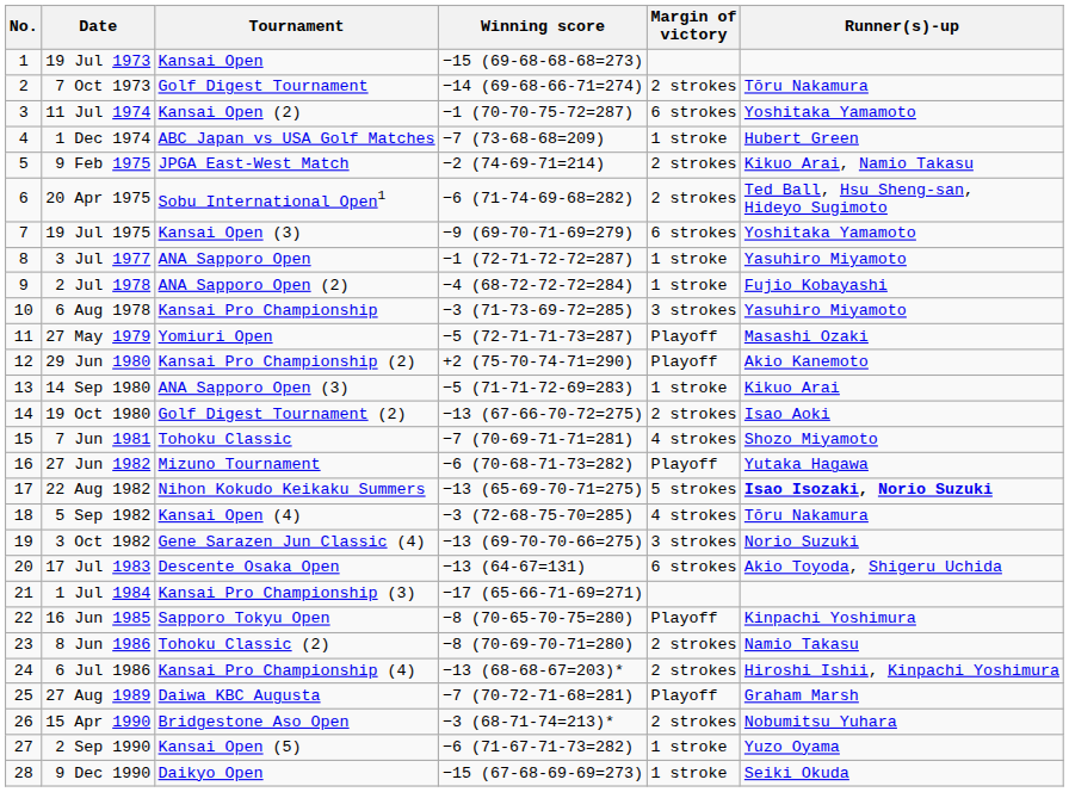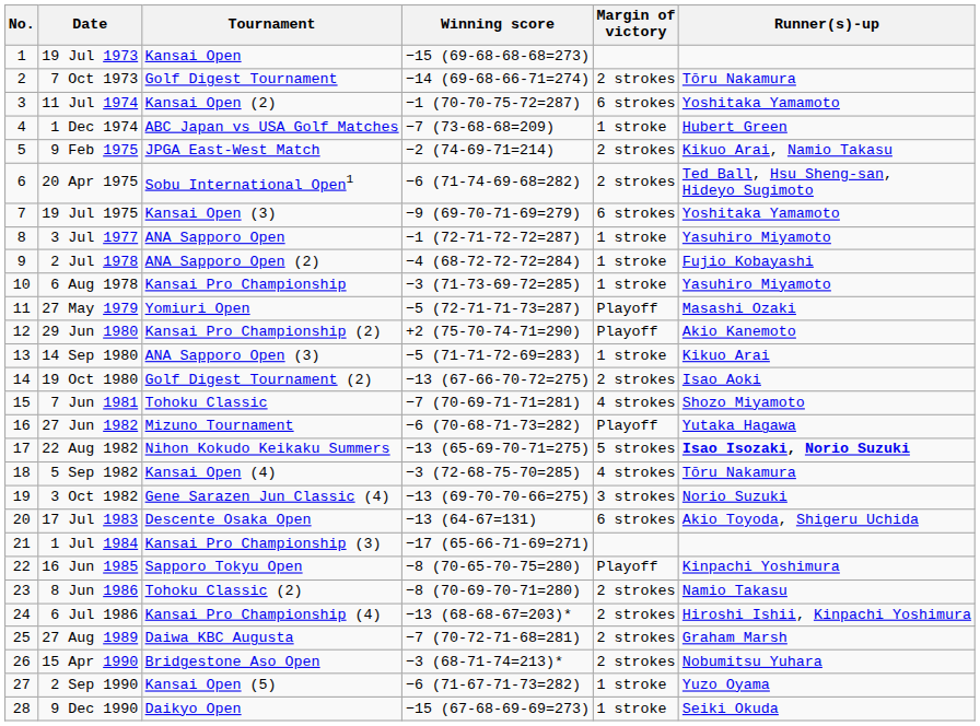 <table class="wikitable" style="font-size:95%;">
 <tr>
 <th>No.</th>
 <th>Date</th>
 <th>Tournament</th>
 <th>Winning score</th>
 <th>Margin of<br>victory</th>
 <th>Runner(s)-up</th>
 </tr>
 <tr>
 <td align=center>1</td>
 <td align=right>19 Jul <a href='#'>1973</a></td>
 <td><a href='#'>Kansai Open</a></td>
 <td>−15 (69-68-68-68=273)</td>
 <td></td>
 <td></td>
 </tr>
 <tr>
 <td align=center>2</td>
 <td align=right>7 Oct 1973</td>
 <td><a href='#'>Golf Digest Tournament</a></td>
 <td>−14 (69-68-66-71=274)</td>
 <td>2 strokes</td>
 <td> <a href='#'>Tōru Nakamura</a></td>
 </tr>
 <tr>
 <td align=center>3</td>
 <td align=right>11 Jul <a href='#'>1974</a></td>
 <td><a href='#'>Kansai Open</a> (2)</td>
 <td>−1 (70-70-75-72=287)</td>
 <td>6 strokes</td>
 <td> <a href='#'>Yoshitaka Yamamoto</a></td>
 </tr>
 <tr>
 <td align=center>4</td>
 <td align=right>1 Dec 1974</td>
 <td><a href='#'>ABC Japan vs USA Golf Matches</a></td>
 <td>−7 (73-68-68=209)</td>
 <td>1 stroke</td>
 <td> <a href='#'>Hubert Green</a></td>
 </tr>
 <tr>
 <td align=center>5</td>
 <td align=right>9 Feb <a href='#'>1975</a></td>
 <td><a href='#'>JPGA East-West Match</a></td>
 <td>−2 (74-69-71=214)</td>
 <td>2 strokes</td>
 <td> <a href='#'>Kikuo Arai</a>,  <a href='#'>Namio Takasu</a></td>
 </tr>
 <tr>
 <td align=center>6</td>
 <td align=right>20 Apr 1975</td>
 <td><a href='#'>Sobu International Open</a><sup>1</sup></td>
 <td>−6 (71-74-69-68=282)</td>
 <td>2 strokes</td>
 <td> <a href='#'>Ted Ball</a>,  <a href='#'>Hsu Sheng-san</a>,<br> <a href='#'>Hideyo Sugimoto</a></td>
 </tr>
 <tr>
 <td align=center>7</td>
 <td align=right>19 Jul 1975</td>
 <td><a href='#'>Kansai Open</a> (3)</td>
 <td>−9 (69-70-71-69=279)</td>
 <td>6 strokes</td>
 <td> <a href='#'>Yoshitaka Yamamoto</a></td>
 </tr>
 <tr>
 <td align=center>8</td>
 <td align=right>3 Jul <a href='#'>1977</a></td>
 <td><a href='#'>ANA Sapporo Open</a></td>
 <td>−1 (72-71-72-72=287)</td>
 <td>1 stroke</td>
 <td> <a href='#'>Yasuhiro Miyamoto</a></td>
 </tr>
 <tr>
 <td align=center>9</td>
 <td align=right>2 Jul <a href='#'>1978</a></td>
 <td><a href='#'>ANA Sapporo Open</a> (2)</td>
 <td>−4 (68-72-72-72=284)</td>
 <td>1 stroke</td>
 <td> <a href='#'>Fujio Kobayashi</a></td>
 </tr>
 <tr>
 <td align=center>10</td>
 <td align=right>6 Aug 1978</td>
 <td><a href='#'>Kansai Pro Championship</a></td>
 <td>−3 (71-73-69-72=285)</td>
-<td>3 strokes</td>
+<td>1 stroke</td>
 <td> <a href='#'>Yasuhiro Miyamoto</a></td>
 </tr>
 <tr>
 <td align=center>11</td>
 <td align=right>27 May <a href='#'>1979</a></td>
 <td><a href='#'>Yomiuri Open</a></td>
 <td>−5 (72-71-71-73=287)</td>
 <td>Playoff</td>
 <td> <a href='#'>Masashi Ozaki</a></td>
 </tr>
 <tr>
 <td align=center>12</td>
 <td align=right>29 Jun <a href='#'>1980</a></td>
 <td><a href='#'>Kansai Pro Championship</a> (2)</td>
 <td>+2 (75-70-74-71=290)</td>
 <td>Playoff</td>
 <td> <a href='#'>Akio Kanemoto</a></td>
 </tr>
 <tr>
 <td align=center>13</td>
 <td align=right>14 Sep 1980</td>
 <td><a href='#'>ANA Sapporo Open</a> (3)</td>
 <td>−5 (71-71-72-69=283)</td>
 <td>1 stroke</td>
 <td> <a href='#'>Kikuo Arai</a></td>
 </tr>
 <tr>
 <td align=center>14</td>
 <td align=right>19 Oct 1980</td>
 <td><a href='#'>Golf Digest Tournament</a> (2)</td>
 <td>−13 (67-66-70-72=275)</td>
 <td>2 strokes</td>
 <td> <a href='#'>Isao Aoki</a></td>
 </tr>
 <tr>
 <td align=center>15</td>
 <td align=right>7 Jun <a href='#'>1981</a></td>
 <td><a href='#'>Tohoku Classic</a></td>
 <td>−7 (70-69-71-71=281)</td>
 <td>4 strokes</td>
 <td> <a href='#'>Shozo Miyamoto</a></td>
 </tr>
 <tr>
 <td align=center>16</td>
 <td align=right>27 Jun <a href='#'>1982</a></td>
 <td><a href='#'>Mizuno Tournament</a></td>
 <td>−6 (70-68-71-73=282)</td>
 <td>Playoff</td>
 <td> <a href='#'>Yutaka Hagawa</a></td>
 </tr>
 <tr>
 <td align=center>17</td>
 <td align=right>22 Aug 1982</td>
 <td><a href='#'>Nihon Kokudo Keikaku Summers</a></td>
 <td>−13 (65-69-70-71=275)</td>
 <td>5 strokes</td>
 <td><strong> <a href='#'>Isao Isozaki</a>,  <a href='#'>Norio Suzuki</a></strong></td>
 </tr>
 <tr>
 <td align=center>18</td>
 <td align=right>5 Sep 1982</td>
 <td><a href='#'>Kansai Open</a> (4)</td>
 <td>−3 (72-68-75-70=285)</td>
 <td>4 strokes</td>
 <td> <a href='#'>Tōru Nakamura</a></td>
 </tr>
 <tr>
 <td align=center>19</td>
 <td align=right>3 Oct 1982</td>
 <td><a href='#'>Gene Sarazen Jun Classic</a> (4)</td>
 <td>−13 (69-70-70-66=275)</td>
 <td>3 strokes</td>
 <td> <a href='#'>Norio Suzuki</a></td>
 </tr>
 <tr>
 <td align=center>20</td>
 <td align=right>17 Jul <a href='#'>1983</a></td>
 <td><a href='#'>Descente Osaka Open</a></td>
 <td>−13 (64-67=131)</td>
 <td>6 strokes</td>
 <td> <a href='#'>Akio Toyoda</a>,  <a href='#'>Shigeru Uchida</a></td>
 </tr>
 <tr>
 <td align=center>21</td>
 <td align=right>1 Jul <a href='#'>1984</a></td>
 <td><a href='#'>Kansai Pro Championship</a> (3)</td>
 <td>−17 (65-66-71-69=271)</td>
 <td></td>
 <td></td>
 </tr>
 <tr>
 <td align=center>22</td>
 <td align=right>16 Jun <a href='#'>1985</a></td>
 <td><a href='#'>Sapporo Tokyu Open</a></td>
 <td>−8 (70-65-70-75=280)</td>
 <td>Playoff</td>
 <td> <a href='#'>Kinpachi Yoshimura</a></td>
 </tr>
 <tr>
 <td align=center>23</td>
 <td align=right>8 Jun <a href='#'>1986</a></td>
 <td><a href='#'>Tohoku Classic</a> (2)</td>
 <td>−8 (70-69-70-71=280)</td>
 <td>2 strokes</td>
 <td> <a href='#'>Namio Takasu</a></td>
 </tr>
 <tr>
 <td align=center>24</td>
 <td align=right>6 Jul 1986</td>
 <td><a href='#'>Kansai Pro Championship</a> (4)</td>
 <td>−13 (68-68-67=203)*</td>
 <td>2 strokes</td>
 <td> <a href='#'>Hiroshi Ishii</a>,  <a href='#'>Kinpachi Yoshimura</a></td>
 </tr>
 <tr>
 <td align=center>25</td>
 <td align=right>27 Aug <a href='#'>1989</a></td>
 <td><a href='#'>Daiwa KBC Augusta</a></td>
 <td>−7 (70-72-71-68=281)</td>
-<td>Playoff</td>
+<td>2 strokes</td>
 <td> <a href='#'>Graham Marsh</a></td>
 </tr>
 <tr>
 <td align=center>26</td>
 <td align=right>15 Apr <a href='#'>1990</a></td>
 <td><a href='#'>Bridgestone Aso Open</a></td>
 <td>−3 (68-71-74=213)*</td>
 <td>2 strokes</td>
 <td> <a href='#'>Nobumitsu Yuhara</a></td>
 </tr>
 <tr>
 <td align=center>27</td>
 <td align=right>2 Sep 1990</td>
 <td><a href='#'>Kansai Open</a> (5)</td>
 <td>−6 (71-67-71-73=282)</td>
 <td>1 stroke</td>
 <td> <a href='#'>Yuzo Oyama</a></td>
 </tr>
 <tr>
 <td align=center>28</td>
 <td align=right>9 Dec 1990</td>
 <td><a href='#'>Daikyo Open</a></td>
 <td>−15 (67-68-69-69=273)</td>
 <td>1 stroke</td>
 <td> <a href='#'>Seiki Okuda</a></td>
 </tr>
 </table>
